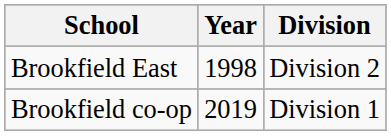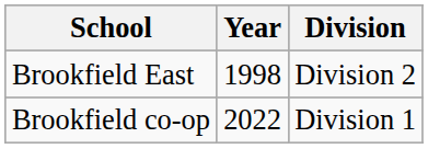 <table class="wikitable">
 <tr>
 <th>School</th>
 <th>Year</th>
 <th>Division</th>
 </tr>
 <tr>
 <td>Brookfield East</td>
 <td>1998</td>
 <td>Division 2</td>
 </tr>
 <tr>
 <td>Brookfield co-op</td>
-<td>2019</td>
+<td>2022</td>
 <td>Division 1</td>
 </tr>
 </table>
